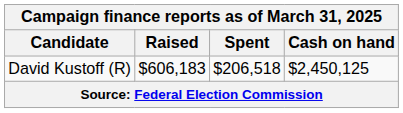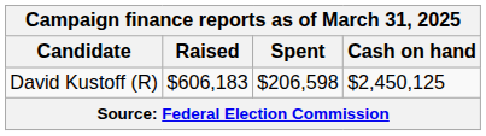 <table class="wikitable sortable">
 <tr>
 <th colspan=4>Campaign finance reports as of March 31, 2025</th>
 </tr>
 <tr style="text-align:center;">
 <th>Candidate</th>
 <th>Raised</th>
 <th>Spent</th>
 <th>Cash on hand</th>
 </tr>
 <tr>
 <td>David Kustoff (R)</td>
 <td>$606,183</td>
-<td>$206,518</td>
+<td>$206,598</td>
 <td>$2,450,125</td>
 </tr>
 <tr>
 <th colspan="4"><small>Source: <a href='#'>Federal Election Commission</a></small></th>
 </tr>
 </table>
